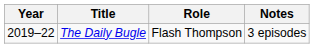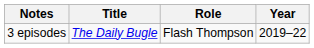 <table class="wikitable unsortable">
 <tr>
-<th>Year</th>
+<th>Notes</th>
 <th>Title</th>
 <th>Role</th>
-<th>Notes</th>
+<th>Year</th>
 </tr>
 <tr>
-<td>2019–22</td>
+<td>3 episodes</td>
 <td><em><a href='#'>The Daily Bugle</a></em></td>
 <td>Flash Thompson</td>
-<td>3 episodes</td>
+<td>2019–22</td>
 </tr>
 </table>
